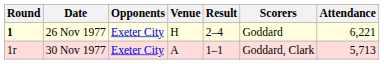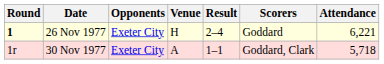 <table class="wikitable">
 <tr>
 <th>Round</th>
 <th>Date</th>
 <th>Opponents</th>
 <th>Venue</th>
 <th>Result</th>
 <th>Scorers</th>
 <th>Attendance</th>
 </tr>
 <tr bgcolor="#ffffdd">
 <td><strong>1</strong></td>
 <td>26 Nov 1977</td>
 <td><a href='#'>Exeter City</a></td>
 <td>H</td>
 <td>2–4</td>
 <td>Goddard</td>
 <td align="right">6,221</td>
 </tr>
 <tr bgcolor="#ffdddd">
 <td>1r</td>
 <td>30 Nov 1977</td>
 <td><a href='#'>Exeter City</a></td>
 <td>A</td>
 <td>1–1</td>
 <td>Goddard, Clark</td>
-<td align="right">5,713</td>
+<td align="right">5,718</td>
 </tr>
 </table>
